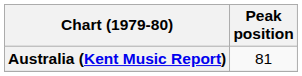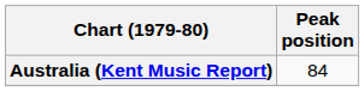 <table class="wikitable sortable plainrowheaders" style="text-align:center">
 <tr>
 <th scope="col">Chart (1979-80)</th>
 <th scope="col">Peak<br>position</th>
 </tr>
 <tr>
 <th scope="row">Australia (<a href='#'>Kent Music Report</a>)</th>
-<td style="text-align:center;">81</td>
+<td style="text-align:center;">84</td>
 </tr>
 <tr>
 </tr>
 <tr>
 </tr>
 <tr>
 </tr>
 <tr>
 </tr>
 </table>
